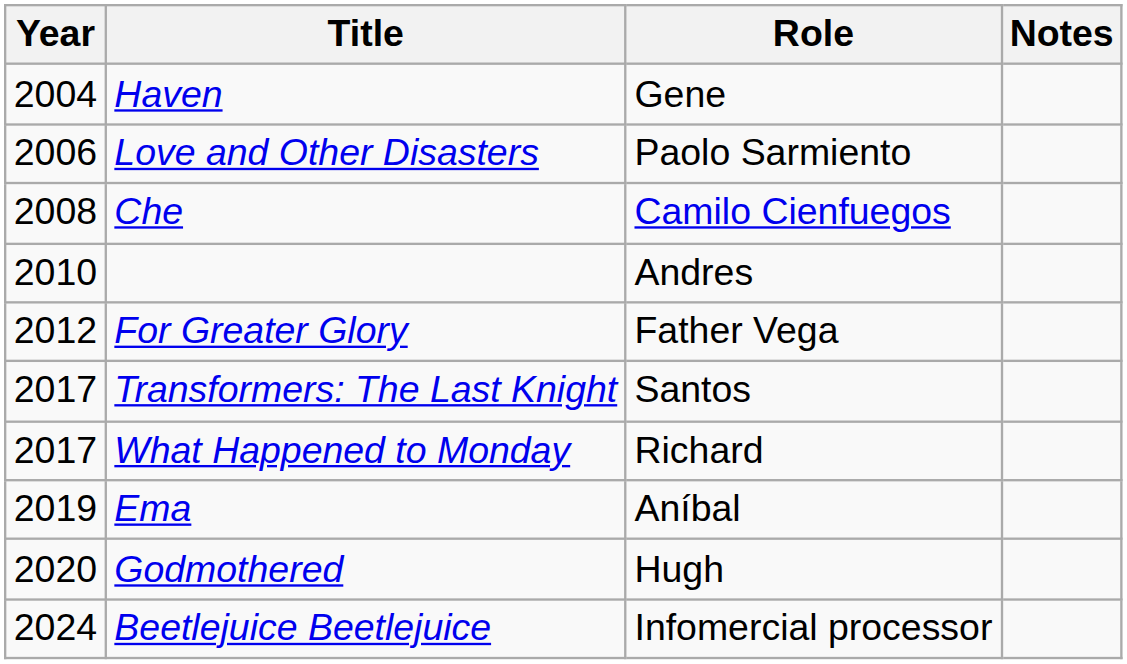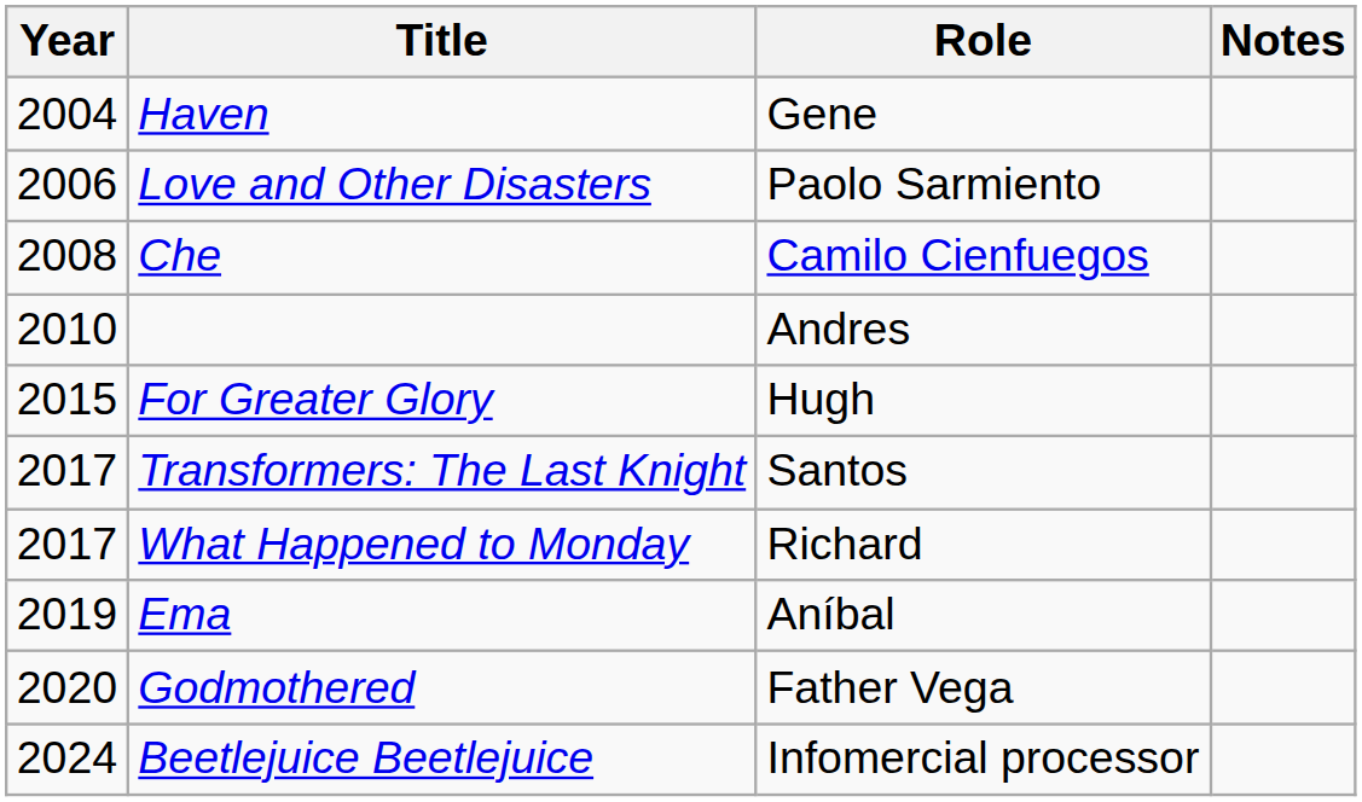 <table class="wikitable sortable">
 <tr>
 <th>Year</th>
 <th>Title</th>
 <th>Role</th>
 <th class="unsortable">Notes</th>
 </tr>
 <tr>
 <td>2004</td>
 <td><em><a href='#'>Haven</a></em></td>
 <td>Gene</td>
 <td></td>
 </tr>
 <tr>
 <td>2006</td>
 <td><em><a href='#'>Love and Other Disasters</a></em></td>
 <td>Paolo Sarmiento</td>
 <td></td>
 </tr>
 <tr>
 <td>2008</td>
 <td><em><a href='#'>Che</a></em></td>
 <td><a href='#'>Camilo Cienfuegos</a></td>
 <td></td>
 </tr>
 <tr>
 <td>2010</td>
 <td><em></em></td>
 <td>Andres</td>
 <td></td>
 </tr>
 <tr>
-<td>2012</td>
+<td>2015</td>
 <td><em><a href='#'>For Greater Glory</a></em></td>
-<td>Father Vega</td>
+<td>Hugh</td>
 <td></td>
 </tr>
 <tr>
 <td>2017</td>
 <td><em><a href='#'>Transformers: The Last Knight</a></em></td>
 <td>Santos</td>
 <td></td>
 </tr>
 <tr>
 <td>2017</td>
 <td><em><a href='#'>What Happened to Monday</a></em></td>
 <td>Richard</td>
 <td></td>
 </tr>
 <tr>
 <td>2019</td>
 <td><em><a href='#'>Ema</a></em></td>
 <td>Aníbal</td>
 <td></td>
 </tr>
 <tr>
 <td>2020</td>
 <td><em><a href='#'>Godmothered</a></em></td>
-<td>Hugh</td>
+<td>Father Vega</td>
 <td></td>
 </tr>
 <tr>
 <td>2024</td>
 <td><em><a href='#'>Beetlejuice Beetlejuice</a></em></td>
 <td>Infomercial processor</td>
 <td></td>
 </tr>
 </table>
